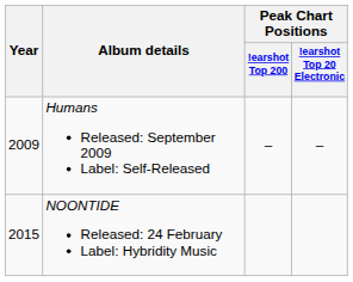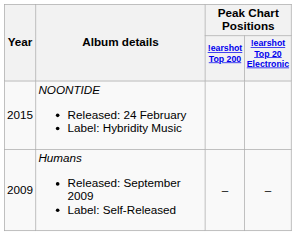 <table class="wikitable" style="text-align:left;">
 <tr>
 <th rowspan="2">Year</th>
 <th rowspan="2" style="width:225px;">Album details</th>
 <th colspan="2">Peak Chart Positions</th>
 </tr>
 <tr>
 <th style="width:4em;font-size:75%"><a href='#'>!earshot <br>Top 200</a><br><br></th>
 <th style="width:4em;font-size:75%"><a href='#'>!earshot <br>Top 20 <br>Electronic</a><br><br></th>
 </tr>
 <tr>
+<td>2015</td>
+<td><em>NOONTIDE</em><br><ul><li>Released: 24 February</li><li>Label: Hybridity Music</li></ul></td>
+<td></td>
+<td></td>
+</tr>
+<tr>
 <td>2009</td>
 <td><em>Humans</em><br><ul><li>Released: September 2009</li><li>Label: Self-Released</li></ul></td>
 <td style="text-align:center;">–</td>
 <td style="text-align:center;">–</td>
 </tr>
-<tr>
-<td>2015</td>
-<td><em>NOONTIDE</em><br><ul><li>Released: 24 February</li><li>Label: Hybridity Music</li></ul></td>
-<td></td>
-<td></td>
-</tr>
 </table>
